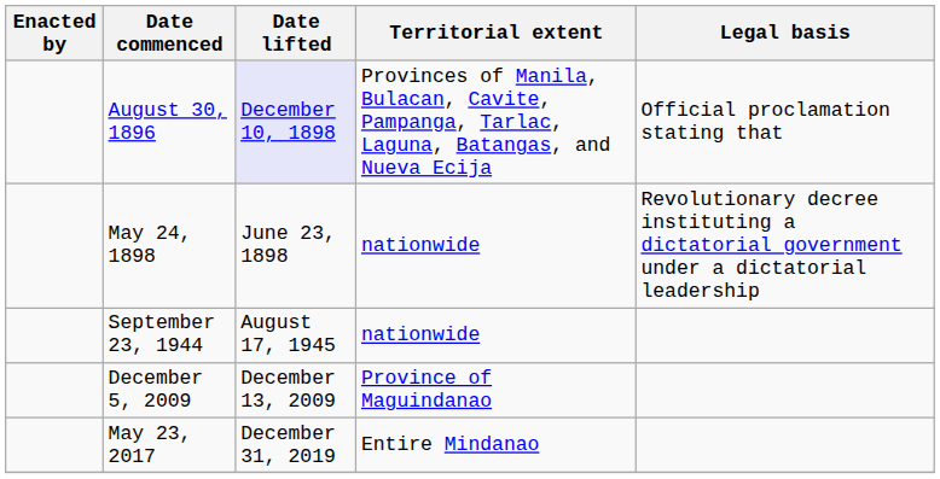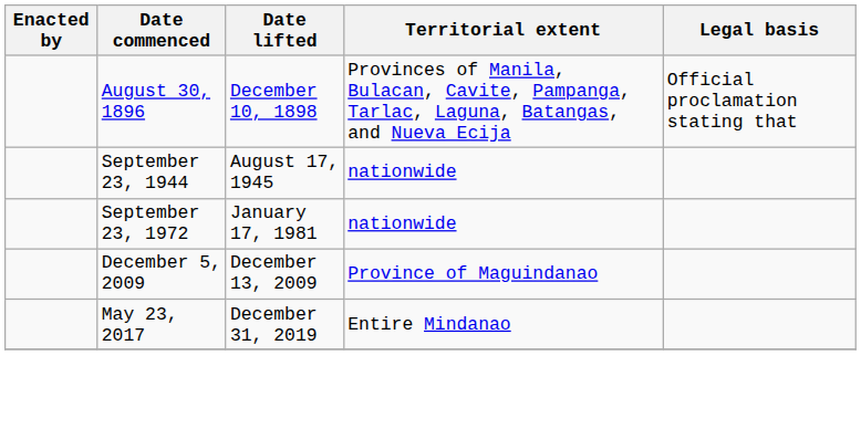 <table class="wikitable">
 <tr>
 <th>Enacted by</th>
 <th>Date commenced</th>
 <th>Date lifted</th>
 <th>Territorial extent</th>
 <th>Legal basis</th>
 </tr>
 <tr>
 <td nowrap="nowrap"></td>
 <td><a href='#'>August 30, 1896</a></td>
-<td style="background: lavender;"><a href='#'>December 10, 1898</a></td>
+<td><a href='#'>December 10, 1898</a></td>
 <td>Provinces of <a href='#'>Manila</a>, <a href='#'>Bulacan</a>, <a href='#'>Cavite</a>, <a href='#'>Pampanga</a>, <a href='#'>Tarlac</a>, <a href='#'>Laguna</a>, <a href='#'>Batangas</a>, and <a href='#'>Nueva Ecija</a></td>
 <td>Official proclamation stating that<br></td>
 </tr>
 <tr>
 <td nowrap="nowrap"></td>
-<td>May 24, 1898</td>
-<td>June 23, 1898</td>
+<td>September 23, 1944</td>
+<td>August 17, 1945</td>
 <td><a href='#'>nationwide</a></td>
-<td>Revolutionary decree instituting a <a href='#'>dictatorial government</a> under a dictatorial leadership<br></td>
+<td><br></td>
 </tr>
 <tr>
 <td nowrap="nowrap"></td>
-<td>September 23, 1944</td>
-<td>August 17, 1945</td>
+<td>September 23, 1972</td>
+<td>January 17, 1981</td>
 <td><a href='#'>nationwide</a></td>
 <td><br></td>
 </tr>
 <tr>
 <td nowrap="nowrap"></td>
 <td>December 5, 2009</td>
 <td>December 13, 2009</td>
 <td><a href='#'>Province of Maguindanao</a></td>
 <td><br></td>
 </tr>
 <tr>
 <td nowrap="nowrap"></td>
 <td>May 23, 2017</td>
 <td>December 31, 2019</td>
 <td>Entire <a href='#'>Mindanao</a></td>
 <td><br></td>
 </tr>
 <tr>
 </tr>
 </table>
